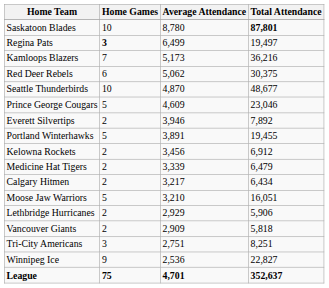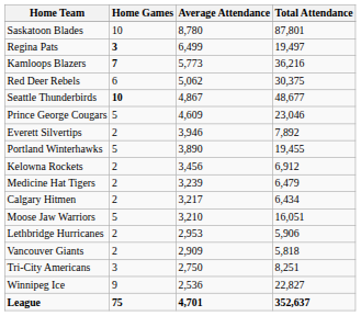 <table class="wikitable sortable">
 <tr>
 <th>Home Team</th>
 <th>Home Games</th>
 <th>Average Attendance</th>
 <th>Total Attendance </th>
 </tr>
 <tr>
 </tr>
 <tr>
 <td>Saskatoon Blades</td>
 <td>10</td>
 <td>8,780</td>
-<td><strong>87,801</strong></td>
+<td>87,801</td>
 </tr>
 <tr>
 <td>Regina Pats</td>
 <td><strong>3</strong></td>
 <td>6,499</td>
 <td>19,497</td>
 </tr>
 <tr>
 <td>Kamloops Blazers</td>
-<td>7</td>
-<td>5,173</td>
+<td><strong>7</strong></td>
+<td>5,773</td>
 <td>36,216</td>
 </tr>
 <tr>
 <td>Red Deer Rebels</td>
 <td>6</td>
 <td>5,062</td>
 <td>30,375</td>
 </tr>
 <tr>
 <td>Seattle Thunderbirds</td>
-<td>10</td>
-<td>4,870</td>
+<td><strong>10</strong></td>
+<td>4,867</td>
 <td>48,677</td>
 </tr>
 <tr>
 <td>Prince George Cougars</td>
 <td>5</td>
 <td>4,609</td>
 <td>23,046</td>
 </tr>
 <tr>
 <td>Everett Silvertips</td>
 <td>2</td>
 <td>3,946</td>
 <td>7,892</td>
 </tr>
 <tr>
 <td>Portland Winterhawks</td>
 <td>5</td>
-<td>3,891</td>
+<td>3,890</td>
 <td>19,455</td>
 </tr>
 <tr>
 <td>Kelowna Rockets</td>
 <td>2</td>
 <td>3,456</td>
 <td>6,912</td>
 </tr>
 <tr>
 <td>Medicine Hat Tigers</td>
 <td>2</td>
-<td>3,339</td>
+<td>3,239</td>
 <td>6,479</td>
 </tr>
 <tr>
 <td>Calgary Hitmen</td>
 <td>2</td>
 <td>3,217</td>
 <td>6,434</td>
 </tr>
 <tr>
 <td>Moose Jaw Warriors</td>
 <td>5</td>
 <td>3,210</td>
 <td>16,051</td>
 </tr>
 <tr>
 <td>Lethbridge Hurricanes</td>
 <td>2</td>
-<td>2,929</td>
+<td>2,953</td>
 <td>5,906</td>
 </tr>
 <tr>
 <td>Vancouver Giants</td>
 <td>2</td>
 <td>2,909</td>
 <td>5,818</td>
 </tr>
 <tr>
 <td>Tri-City Americans</td>
 <td>3</td>
-<td>2,751</td>
+<td>2,750</td>
 <td>8,251</td>
 </tr>
 <tr>
 <td>Winnipeg Ice</td>
 <td>9</td>
 <td>2,536</td>
 <td>22,827</td>
 </tr>
 <tr class="sortbottom">
 <td><strong>League</strong></td>
 <td><strong>75</strong></td>
 <td><strong>4,701</strong></td>
 <td><strong>352,637</strong></td>
 </tr>
 </table>
